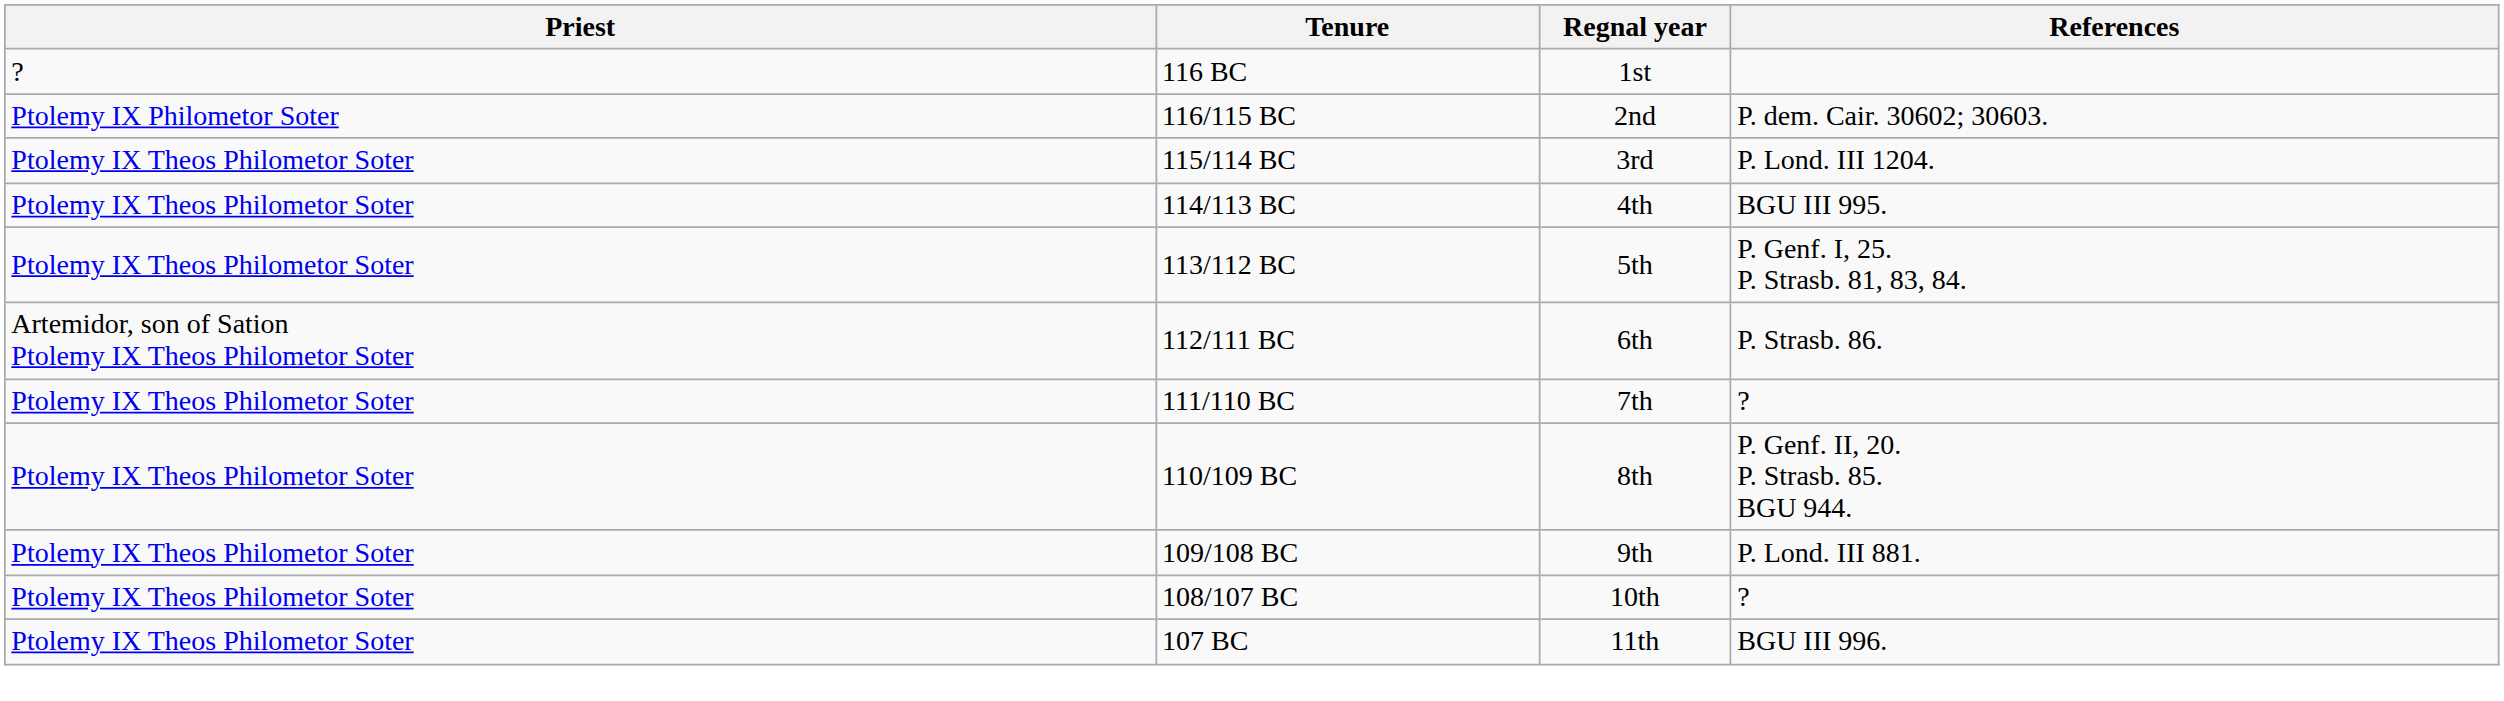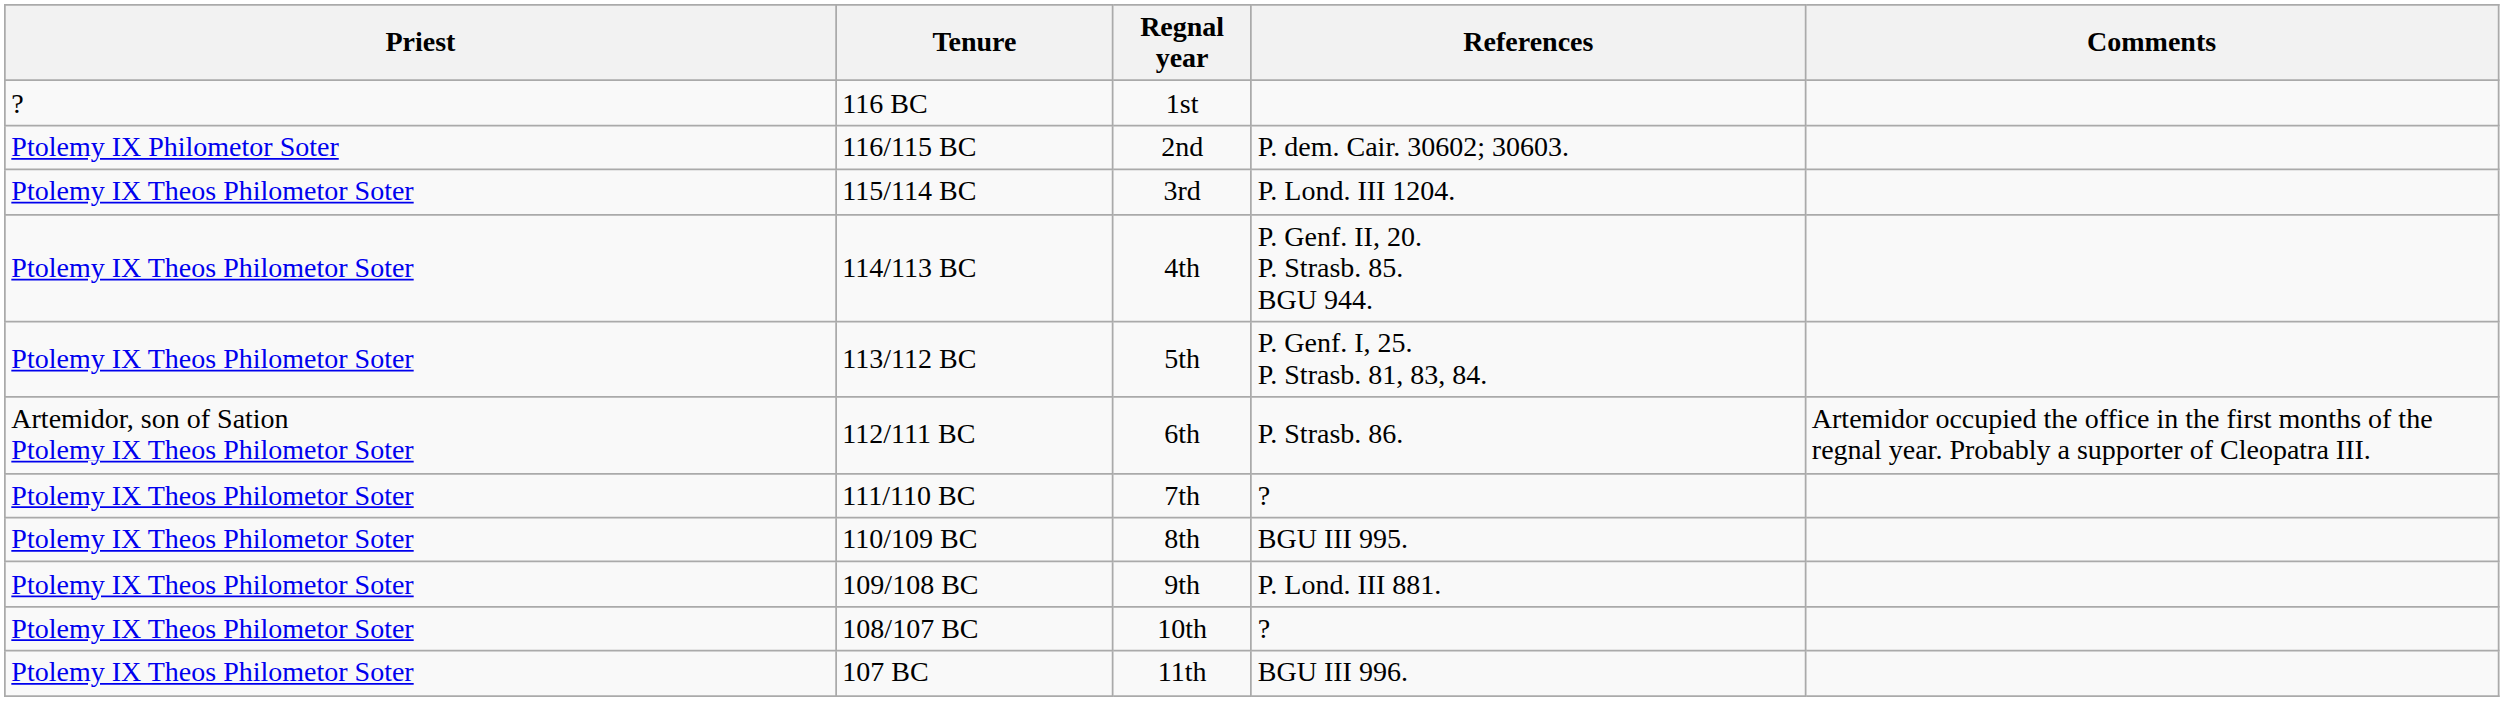 <table class="wikitable" style="width:90%;">
 <tr style="background-color:#f9f9f9;">
 <th bgcolor="#FFDEAD" style="width:30%;"><strong>Priest</strong></th>
 <th bgcolor="#FFDEAD" style="width:10%;">Tenure</th>
 <th bgcolor="#FFDEAD" style="width:5%;">Regnal year</th>
 <th bgcolor="#FFDEAD" style="width:20%;">References</th>
+<th bgcolor="#FFDEAD" style="width:25%;">Comments</th>
 </tr>
 <tr>
 <td>?</td>
 <td>116 BC</td>
 <td align="center">1st</td>
+<td></td>
 <td></td>
 </tr>
 <tr>
 <td><a href='#'>Ptolemy IX Philometor Soter</a></td>
 <td>116/115 BC</td>
 <td align="center">2nd</td>
 <td>P. dem. Cair. 30602; 30603.</td>
+<td></td>
 </tr>
 <tr>
 <td><a href='#'>Ptolemy IX Theos Philometor Soter</a></td>
 <td>115/114 BC</td>
 <td align="center">3rd</td>
 <td>P. Lond. III 1204.</td>
+<td></td>
 </tr>
 <tr>
 <td><a href='#'>Ptolemy IX Theos Philometor Soter</a></td>
 <td>114/113 BC</td>
 <td align="center">4th</td>
-<td>BGU III 995.</td>
+<td>P. Genf. II, 20.<br>P. Strasb. 85.<br>BGU 944.</td>
+<td></td>
 </tr>
 <tr>
 <td><a href='#'>Ptolemy IX Theos Philometor Soter</a></td>
 <td>113/112 BC</td>
 <td align="center">5th</td>
 <td>P. Genf. I, 25.<br>P. Strasb. 81, 83, 84.</td>
+<td></td>
 </tr>
 <tr>
 <td>Artemidor, son of Sation<br><a href='#'>Ptolemy IX Theos Philometor Soter</a></td>
 <td>112/111 BC</td>
 <td align="center">6th</td>
 <td>P. Strasb. 86.</td>
+<td>Artemidor occupied the office in the first months of the regnal year. Probably a supporter of Cleopatra III.</td>
 </tr>
 <tr>
 <td><a href='#'>Ptolemy IX Theos Philometor Soter</a></td>
 <td>111/110 BC</td>
 <td align="center">7th</td>
 <td>?</td>
+<td></td>
 </tr>
 <tr>
 <td><a href='#'>Ptolemy IX Theos Philometor Soter</a></td>
 <td>110/109 BC</td>
 <td align="center">8th</td>
-<td>P. Genf. II, 20.<br>P. Strasb. 85.<br>BGU 944.</td>
+<td>BGU III 995.</td>
+<td></td>
 </tr>
 <tr>
 <td><a href='#'>Ptolemy IX Theos Philometor Soter</a></td>
 <td>109/108 BC</td>
 <td align="center">9th</td>
 <td>P. Lond. III 881.</td>
+<td></td>
 </tr>
 <tr>
 <td><a href='#'>Ptolemy IX Theos Philometor Soter</a></td>
 <td>108/107 BC</td>
 <td align="center">10th</td>
 <td>?</td>
+<td></td>
 </tr>
 <tr>
 <td><a href='#'>Ptolemy IX Theos Philometor Soter</a></td>
 <td>107 BC</td>
 <td align="center">11th</td>
 <td>BGU III 996.</td>
+<td></td>
 </tr>
 </table>
